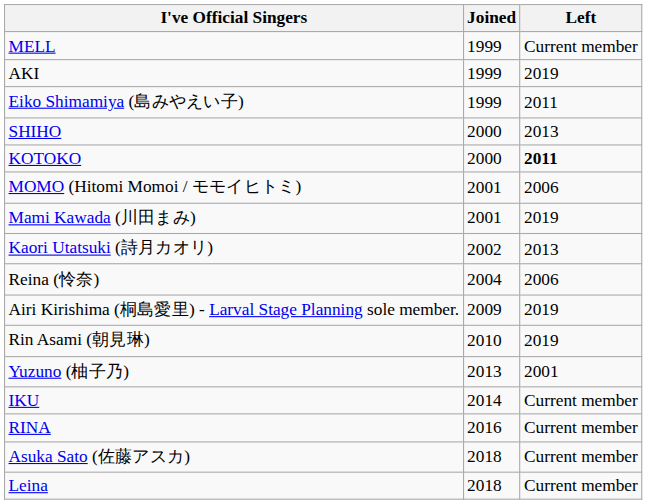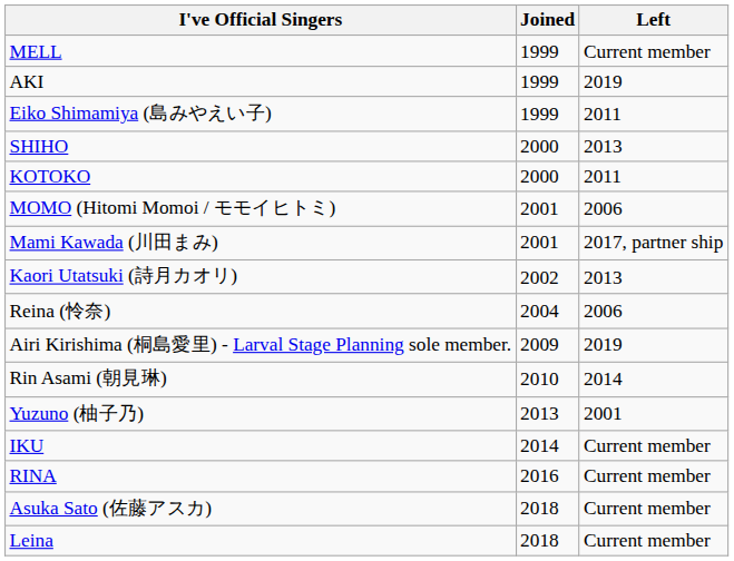 <table class="wikitable">
 <tr>
 <th>I've Official Singers</th>
 <th>Joined</th>
 <th>Left</th>
 </tr>
 <tr>
 <td><a href='#'>MELL</a></td>
 <td>1999</td>
 <td>Current member</td>
 </tr>
 <tr>
 <td>AKI</td>
 <td>1999</td>
 <td>2019</td>
 </tr>
 <tr>
 <td><a href='#'>Eiko Shimamiya</a> (島みやえい子)</td>
 <td>1999</td>
 <td>2011</td>
 </tr>
 <tr>
 <td><a href='#'>SHIHO</a></td>
 <td>2000</td>
 <td>2013</td>
 </tr>
 <tr>
 <td><a href='#'>KOTOKO</a></td>
 <td>2000</td>
-<td><strong>2011</strong></td>
+<td>2011</td>
 </tr>
 <tr>
 <td><a href='#'>MOMO</a> (Hitomi Momoi / モモイヒトミ)</td>
 <td>2001</td>
 <td>2006</td>
 </tr>
 <tr>
 <td><a href='#'>Mami Kawada</a> (川田まみ)</td>
 <td>2001</td>
-<td>2019</td>
+<td>2017, partner ship</td>
 </tr>
 <tr>
 <td><a href='#'>Kaori Utatsuki</a> (詩月カオリ)</td>
 <td>2002</td>
 <td>2013</td>
 </tr>
 <tr>
 <td>Reina (怜奈)</td>
 <td>2004</td>
 <td>2006</td>
 </tr>
 <tr>
 <td>Airi Kirishima (桐島愛里) - <a href='#'>Larval Stage Planning</a> sole member.</td>
 <td>2009</td>
 <td>2019</td>
 </tr>
 <tr>
 <td>Rin Asami (朝見琳)</td>
 <td>2010</td>
-<td>2019</td>
+<td>2014</td>
 </tr>
 <tr>
 <td><a href='#'>Yuzuno</a> (柚子乃)</td>
 <td>2013</td>
 <td>2001</td>
 </tr>
 <tr>
 <td><a href='#'>IKU</a></td>
 <td>2014</td>
 <td>Current member</td>
 </tr>
 <tr>
 <td><a href='#'>RINA</a></td>
 <td>2016</td>
 <td>Current member</td>
 </tr>
 <tr>
 <td><a href='#'>Asuka Sato</a> (佐藤アスカ)</td>
 <td>2018</td>
 <td>Current member</td>
 </tr>
 <tr>
 <td><a href='#'>Leina</a></td>
 <td>2018</td>
 <td>Current member</td>
 </tr>
 </table>
